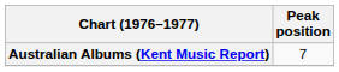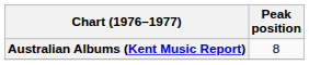 <table class="wikitable sortable plainrowheaders" style="text-align:center">
 <tr>
 <th scope="col">Chart (1976–1977)</th>
 <th scope="col">Peak<br>position</th>
 </tr>
 <tr>
 <th scope="row">Australian Albums (<a href='#'>Kent Music Report</a>)</th>
-<td>7</td>
+<td>8</td>
 </tr>
 <tr>
 </tr>
 <tr>
 </tr>
 <tr>
 </tr>
 <tr>
 </tr>
 <tr>
 </tr>
 <tr>
 </tr>
 <tr>
 </tr>
 <tr>
 </tr>
 </table>
